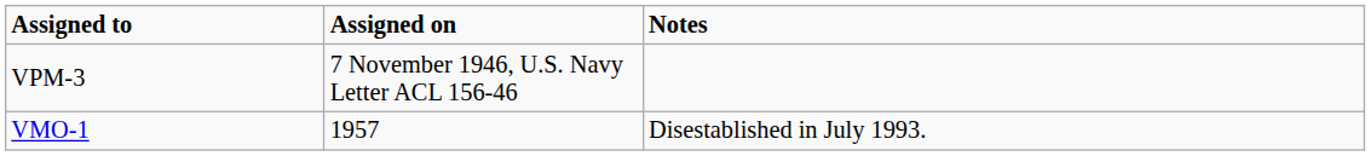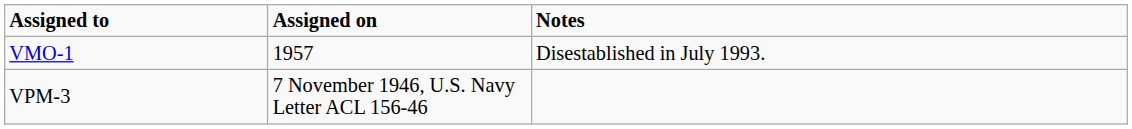 <table class="wikitable" style="width: 70%;">
 <tr>
 <td style="width: 200px;"><strong>Assigned to</strong></td>
 <td style="width: 200px;"><strong>Assigned on</strong></td>
 <td><strong>Notes</strong></td>
 </tr>
 <tr>
+<td><a href='#'>VMO-1</a></td>
+<td>1957</td>
+<td>Disestablished in July 1993.</td>
+</tr>
+<tr>
 <td>VPM-3</td>
 <td>7 November 1946, U.S. Navy Letter ACL 156-46</td>
 <td></td>
 </tr>
-<tr>
-<td><a href='#'>VMO-1</a></td>
-<td>1957</td>
-<td>Disestablished in July 1993.</td>
-</tr>
 </table>
